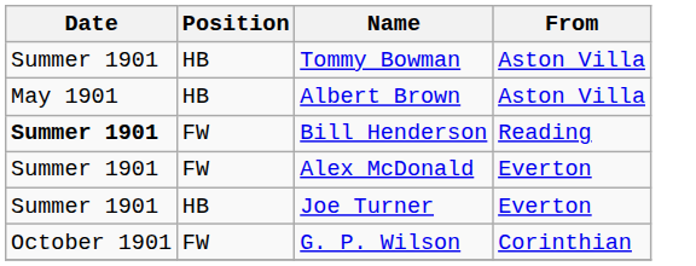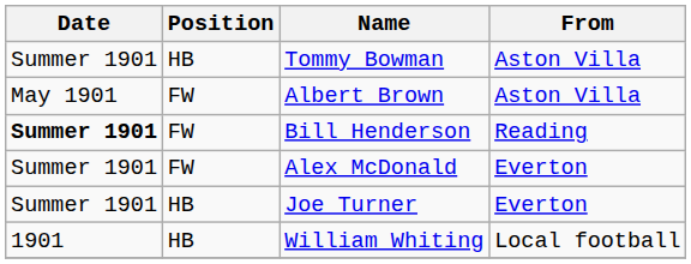 <table class="wikitable">
 <tr>
 <th>Date</th>
 <th>Position</th>
 <th>Name</th>
 <th>From</th>
 </tr>
 <tr>
 <td>Summer 1901</td>
 <td>HB</td>
 <td><a href='#'>Tommy Bowman</a></td>
 <td><a href='#'>Aston Villa</a></td>
 </tr>
 <tr>
 <td>May 1901</td>
-<td>HB</td>
+<td>FW</td>
 <td><a href='#'>Albert Brown</a></td>
 <td><a href='#'>Aston Villa</a></td>
 </tr>
 <tr>
 <td><strong>Summer 1901</strong></td>
 <td>FW</td>
 <td><a href='#'>Bill Henderson</a></td>
 <td><a href='#'>Reading</a></td>
 </tr>
 <tr>
 <td>Summer 1901</td>
 <td>FW</td>
 <td><a href='#'>Alex McDonald</a></td>
 <td><a href='#'>Everton</a></td>
 </tr>
 <tr>
 <td>Summer 1901</td>
 <td>HB</td>
 <td><a href='#'>Joe Turner</a></td>
 <td><a href='#'>Everton</a></td>
 </tr>
 <tr>
-<td>October 1901</td>
-<td>FW</td>
-<td><a href='#'>G. P. Wilson</a></td>
-<td><a href='#'>Corinthian</a></td>
+<td>1901</td>
+<td>HB</td>
+<td><a href='#'>William Whiting</a></td>
+<td>Local football</td>
 </tr>
 <tr>
 </tr>
 </table>
